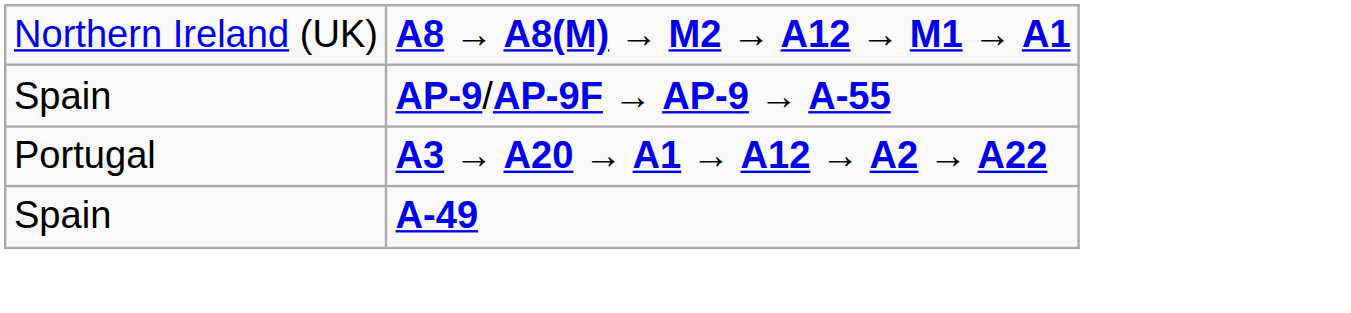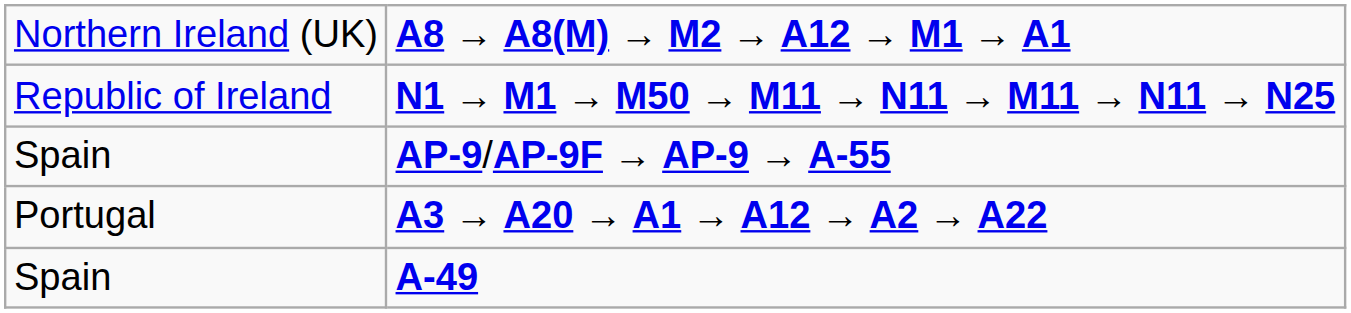 <table class="wikitable">
 <tr>
 <td><a href='#'>Northern Ireland</a> (UK)</td>
 <td><a href='#'><span><strong>A8</strong></span></a> → <a href='#'><span><strong>A8(M)</strong></span></a> → <a href='#'><span><strong>M2</strong></span></a> → <a href='#'><span><strong>A12</strong></span></a> → <a href='#'><span><strong>M1</strong></span></a> → <a href='#'><span><strong>A1</strong></span></a></td>
+</tr>
+<tr>
+<td><a href='#'>Republic of Ireland</a></td>
+<td><a href='#'><span><strong>N1</strong></span></a> → <a href='#'><span><strong>M1</strong></span></a> → <a href='#'><span><strong>M50</strong></span></a> → <a href='#'><span><strong>M11</strong></span></a> → <a href='#'><span><strong>N11</strong></span></a> → <a href='#'><span><strong>M11</strong></span></a> → <a href='#'><span><strong>N11</strong></span></a> → <a href='#'><span><strong>N25</strong></span></a></td>
 </tr>
 <tr>
 <td>Spain</td>
 <td><a href='#'><span><strong>AP-9</strong></span></a>/<a href='#'><span><strong>AP-9F</strong></span></a> → <a href='#'><span><strong>AP-9</strong></span></a> → <a href='#'><span><strong>A-55</strong></span></a></td>
 </tr>
 <tr>
 <td>Portugal</td>
 <td><a href='#'><span><strong>A3</strong></span></a> → <a href='#'><span><strong>A20</strong></span></a> → <a href='#'><span><strong>A1</strong></span></a> → <a href='#'><span><strong>A12</strong></span></a> → <a href='#'><span><strong>A2</strong></span></a> → <a href='#'><span><strong>A22</strong></span></a></td>
 </tr>
 <tr>
 <td>Spain</td>
 <td><a href='#'><span><strong>A-49</strong></span></a></td>
 </tr>
 </table>
